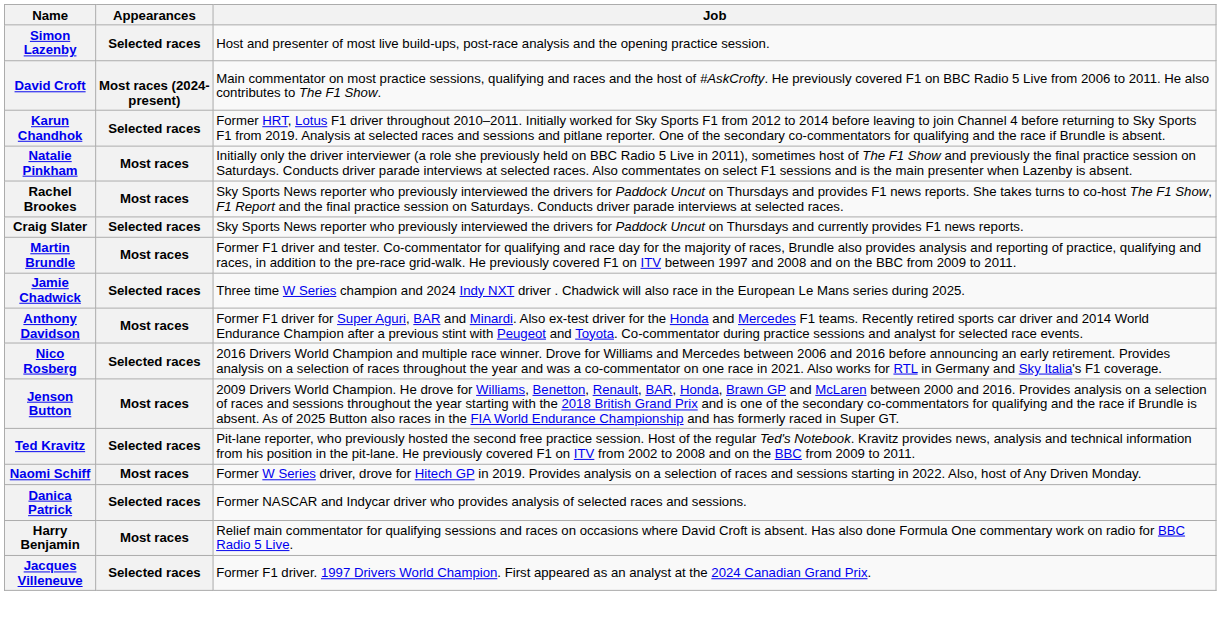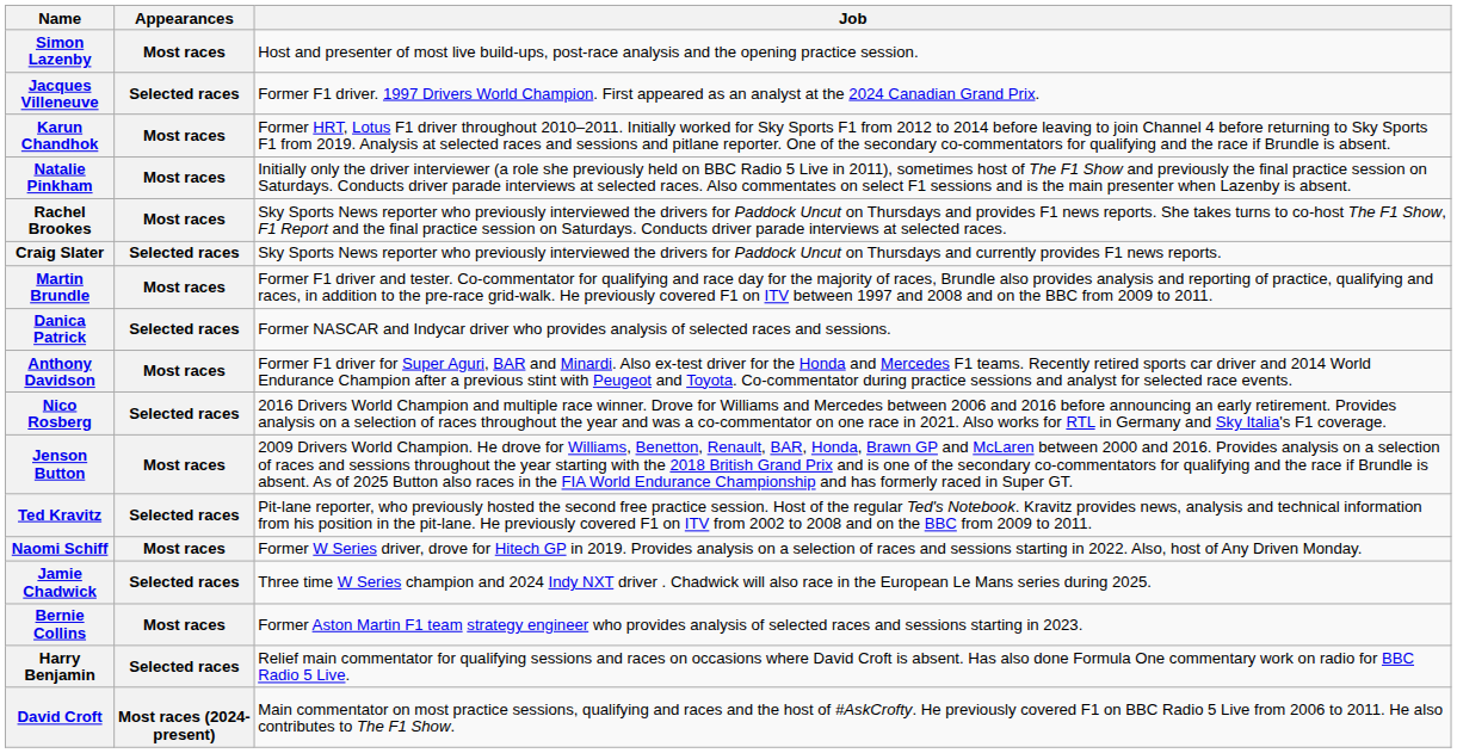 <table class="wikitable" style="font-size:85%;">
 <tr>
 <th>Name</th>
 <th>Appearances</th>
 <th>Job</th>
 </tr>
 <tr>
 <th><a href='#'>Simon Lazenby</a></th>
-<th>Selected races</th>
+<th>Most races</th>
 <td>Host and presenter of most live build-ups, post-race analysis and the opening practice session.</td>
 </tr>
 <tr>
-<th><a href='#'>David Croft</a></th>
-<th><br>Most races (2024-present)</th>
-<td>Main commentator on most practice sessions, qualifying and races and the host of <em>#AskCrofty</em>. He previously covered F1 on BBC Radio 5 Live from 2006 to 2011. He also contributes to <em>The F1 Show</em>.</td>
+<th><a href='#'>Jacques Villeneuve</a></th>
+<th>Selected races</th>
+<td>Former F1 driver. <a href='#'>1997 Drivers World Champion</a>. First appeared as an analyst at the <a href='#'>2024 Canadian Grand Prix</a>.</td>
 </tr>
 <tr>
 <th><a href='#'>Karun Chandhok</a></th>
-<th>Selected races</th>
+<th>Most races</th>
 <td>Former <a href='#'>HRT</a>, <a href='#'>Lotus</a> F1 driver throughout 2010–2011. Initially worked for Sky Sports F1 from 2012 to 2014 before leaving to join Channel 4 before returning to Sky Sports F1 from 2019.  Analysis at selected races and sessions and pitlane reporter. One of the secondary co-commentators for qualifying and the race if Brundle is absent.</td>
 </tr>
 <tr>
 <th><a href='#'>Natalie Pinkham</a></th>
 <th>Most races</th>
 <td>Initially only the driver interviewer (a role she previously held on BBC Radio 5 Live in 2011), sometimes host of <em>The F1 Show</em> and previously the final practice session on Saturdays. Conducts driver parade interviews at selected races. Also commentates on select F1 sessions and is the main presenter when Lazenby is absent.</td>
 </tr>
 <tr>
 <th>Rachel Brookes</th>
 <th>Most races</th>
 <td>Sky Sports News reporter who previously interviewed the drivers for <em>Paddock Uncut</em> on Thursdays and provides F1 news reports. She takes turns to co-host <em>The F1 Show</em>, <em>F1 Report</em> and the final practice session on Saturdays. Conducts driver parade interviews at selected races.</td>
 </tr>
 <tr>
 <th>Craig Slater</th>
 <th>Selected races</th>
 <td>Sky Sports News reporter who previously interviewed the drivers for <em>Paddock Uncut</em> on Thursdays and currently provides F1 news reports.</td>
 </tr>
 <tr>
 <th><a href='#'>Martin Brundle</a></th>
 <th>Most races</th>
 <td>Former F1 driver and tester. Co-commentator for qualifying and race day for the majority of races, Brundle also provides analysis and reporting of practice, qualifying and races, in addition to the pre-race grid-walk. He previously covered F1 on <a href='#'>ITV</a> between 1997 and 2008 and on the BBC from 2009 to 2011.</td>
 </tr>
 <tr>
-<th><a href='#'>Jamie Chadwick</a></th>
+<th><a href='#'>Danica Patrick</a></th>
 <th>Selected races</th>
-<td>Three time <a href='#'>W Series</a> champion and 2024 <a href='#'>Indy NXT</a> driver . Chadwick will also race in the European Le Mans series during 2025.</td>
+<td>Former NASCAR and Indycar driver who provides analysis of selected races and sessions.</td>
 </tr>
 <tr>
 <th><a href='#'>Anthony Davidson</a></th>
 <th>Most races</th>
 <td>Former F1 driver for <a href='#'>Super Aguri</a>, <a href='#'>BAR</a> and <a href='#'>Minardi</a>. Also ex-test driver for the <a href='#'>Honda</a> and <a href='#'>Mercedes</a> F1 teams. Recently retired sports car driver and 2014 World Endurance Champion after a previous stint with <a href='#'>Peugeot</a> and <a href='#'>Toyota</a>. Co-commentator during practice sessions and analyst for selected race events.</td>
 </tr>
 <tr>
 <th><a href='#'>Nico Rosberg</a></th>
 <th>Selected races</th>
 <td>2016 Drivers World Champion and multiple race winner. Drove for Williams and Mercedes between 2006 and 2016 before announcing an early retirement. Provides analysis on a selection of races throughout the year and was a co-commentator on one race in 2021. Also works for <a href='#'>RTL</a> in Germany and <a href='#'>Sky Italia</a>'s F1 coverage.</td>
 </tr>
 <tr>
 <th><a href='#'>Jenson Button</a></th>
 <th>Most races</th>
 <td>2009 Drivers World Champion. He drove for <a href='#'>Williams</a>, <a href='#'>Benetton</a>, <a href='#'>Renault</a>, <a href='#'>BAR</a>, <a href='#'>Honda</a>, <a href='#'>Brawn GP</a> and <a href='#'>McLaren</a> between 2000 and 2016. Provides analysis on a selection of races and sessions throughout the year starting with the <a href='#'>2018 British Grand Prix</a> and is one of the secondary co-commentators for qualifying and the race if Brundle is absent. As of 2025 Button also races in the <a href='#'>FIA World Endurance Championship</a> and has formerly raced in Super GT.</td>
 </tr>
 <tr>
 <th><a href='#'>Ted Kravitz</a></th>
 <th>Selected races</th>
 <td>Pit-lane reporter, who previously hosted the second free practice session. Host of the regular <em>Ted's Notebook</em>. Kravitz provides news, analysis and technical information from his position in the pit-lane. He previously covered F1 on <a href='#'>ITV</a> from 2002 to 2008 and on the <a href='#'>BBC</a> from 2009 to 2011.</td>
 </tr>
 <tr>
 <th><a href='#'>Naomi Schiff</a></th>
 <th>Most races</th>
 <td>Former <a href='#'>W Series</a> driver, drove for <a href='#'>Hitech GP</a> in 2019. Provides analysis on a selection of races and sessions starting in 2022. Also, host of Any Driven Monday.</td>
 </tr>
 <tr>
-<th><a href='#'>Danica Patrick</a></th>
+<th><a href='#'>Jamie Chadwick</a></th>
 <th>Selected races</th>
-<td>Former NASCAR and Indycar driver who provides analysis of selected races and sessions.</td>
+<td>Three time <a href='#'>W Series</a> champion and 2024 <a href='#'>Indy NXT</a> driver . Chadwick will also race in the European Le Mans series during 2025.</td>
+</tr>
+<tr>
+<th><a href='#'>Bernie Collins</a></th>
+<th>Most races</th>
+<td>Former <a href='#'>Aston Martin F1 team</a> <a href='#'>strategy engineer</a> who provides analysis of selected races and sessions starting in 2023.</td>
 </tr>
 <tr>
 <th>Harry Benjamin</th>
-<th>Most races</th>
+<th>Selected races</th>
 <td>Relief main commentator for qualifying sessions and races on occasions where David Croft is absent. Has also done Formula One commentary work on radio for <a href='#'>BBC Radio 5 Live</a>.</td>
 </tr>
 <tr>
-<th><a href='#'>Jacques Villeneuve</a></th>
-<th>Selected races</th>
-<td>Former F1 driver. <a href='#'>1997 Drivers World Champion</a>. First appeared as an analyst at the <a href='#'>2024 Canadian Grand Prix</a>.</td>
+<th><a href='#'>David Croft</a></th>
+<th><br>Most races (2024-present)</th>
+<td>Main commentator on most practice sessions, qualifying and races and the host of <em>#AskCrofty</em>. He previously covered F1 on BBC Radio 5 Live from 2006 to 2011. He also contributes to <em>The F1 Show</em>.</td>
 </tr>
 </table>
